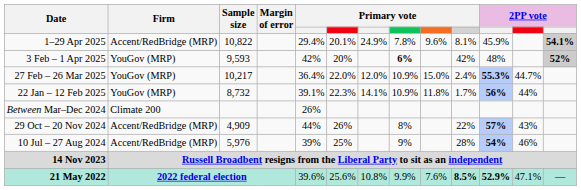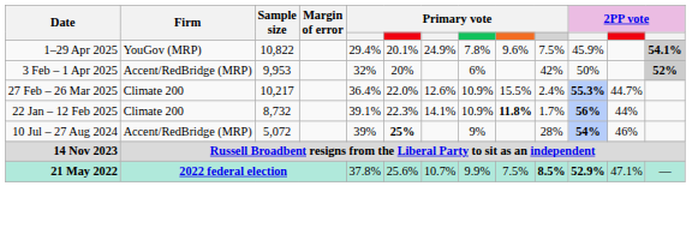 <table class="nowrap wikitable tpl-blanktable" style=text-align:center;font-size:90%>
 <tr>
 <th rowspan=2>Date</th>
 <th rowspan=2>Firm</th>
 <th rowspan=2>Sample<br>size</th>
 <th rowspan=2>Margin<br>of error</th>
 <th colspan=6>Primary vote</th>
 <th colspan=3 class=unsortable style=background:#ebbce3><a href='#'>2PP vote</a></th>
 </tr>
 <tr>
 <th style=background:></th>
 <th style="background:#F00011"></th>
 <th style=background:></th>
 <th style=background:#10C25B></th>
 <th style=background:#f36c21></th>
 <th style=background:lightgray></th>
 <th style=background:></th>
 <th style="background:#F00011"></th>
 <th style=background:></th>
 </tr>
 <tr>
 <td align=right>1–29 Apr 2025</td>
-<td align=left>Accent/RedBridge (MRP)</td>
+<td align=left>YouGov (MRP)</td>
 <td>10,822</td>
 <td></td>
 <td>29.4%</td>
 <td>20.1%</td>
 <td>24.9%</td>
 <td>7.8%</td>
 <td>9.6%</td>
-<td>8.1%</td>
+<td>7.5%</td>
 <td>45.9%</td>
 <td></td>
 <th style=background:#cccccc>54.1%</th>
 </tr>
 <tr>
 <td align=right>3 Feb – 1 Apr 2025</td>
-<td align=left>YouGov (MRP)</td>
-<td>9,593</td>
+<td align=left>Accent/RedBridge (MRP)</td>
+<td>9,953</td>
+<td></td>
+<td>32%</td>
+<td>20%</td>
+<td></td>
+<td>6%</td>
 <td></td>
 <td>42%</td>
-<td>20%</td>
-<td></td>
-<td><strong>6%</strong></td>
-<td></td>
-<td>42%</td>
-<td>48%</td>
+<td>50%</td>
 <td></td>
 <th style=background:#cccccc>52%</th>
 </tr>
 <tr>
 <td align=right>27 Feb – 26 Mar 2025</td>
-<td align=left>YouGov (MRP)</td>
+<td align=left>Climate 200</td>
 <td>10,217</td>
 <td></td>
 <td>36.4%</td>
 <td>22.0%</td>
-<td>12.0%</td>
+<td>12.6%</td>
 <td>10.9%</td>
-<td>15.0%</td>
+<td>15.5%</td>
 <td>2.4%</td>
 <th style="background:#B6CDFB">55.3%</th>
 <td>44.7%</td>
 <td></td>
 </tr>
 <tr>
 <td align=right>22 Jan – 12 Feb 2025</td>
-<td align=left>YouGov (MRP)</td>
+<td align=left>Climate 200</td>
 <td>8,732</td>
 <td></td>
 <td>39.1%</td>
 <td>22.3%</td>
 <td>14.1%</td>
 <td>10.9%</td>
-<td>11.8%</td>
+<td><strong>11.8%</strong></td>
 <td>1.7%</td>
 <th style="background:#B6CDFB">56%</th>
 <td>44%</td>
 <td></td>
 </tr>
 <tr>
-<td align=right><em>Between</em> Mar–Dec 2024</td>
-<td align=left>Climate 200</td>
-<td></td>
-<td></td>
-<td>26%</td>
-<td></td>
-<td></td>
-<td></td>
-<td></td>
-<td></td>
-<td></td>
-<td></td>
-<td></td>
-</tr>
-<tr>
-<td align=right>29 Oct – 20 Nov 2024</td>
-<td align=left>Accent/RedBridge (MRP)</td>
-<td>4,909</td>
-<td></td>
-<td>44%</td>
-<td>26%</td>
-<td></td>
-<td>8%</td>
-<td></td>
-<td>22%</td>
-<th style="background:#B6CDFB">57%</th>
-<td>43%</td>
-<td></td>
-</tr>
-<tr>
 <td align=right>10 Jul – 27 Aug 2024</td>
 <td align=left>Accent/RedBridge (MRP)</td>
-<td>5,976</td>
+<td>5,072</td>
 <td></td>
 <td>39%</td>
-<td>25%</td>
+<td><strong>25%</strong></td>
 <td></td>
 <td>9%</td>
 <td></td>
 <td>28%</td>
 <th style="background:#B6CDFB">54%</th>
 <td>46%</td>
 <td></td>
 </tr>
 <tr style=background:#DADADA;font-weight:bold>
 <td style=text-align:right data-sort-value=13-April-2024>14 Nov 2023</td>
 <td colspan=12><a href='#'>Russell Broadbent</a> resigns from the <a href='#'>Liberal Party</a> to sit as an <a href='#'>independent</a></td>
 </tr>
 <tr style="background:#b0e9db">
 <td style="text-align:right" data-sort-value="21-May-2022"><strong>21 May 2022</strong></td>
 <td colspan="3" style="text-align:center"><strong><a href='#'>2022 federal election</a></strong></td>
-<td>39.6%</td>
+<td>37.8%</td>
 <td>25.6%</td>
-<td>10.8%</td>
+<td>10.7%</td>
 <td>9.9%</td>
-<td>7.6%</td>
+<td>7.5%</td>
 <td><strong>8.5%</strong></td>
 <td><strong>52.9%</strong></td>
 <td>47.1%</td>
 <td>—</td>
 </tr>
 </table>
